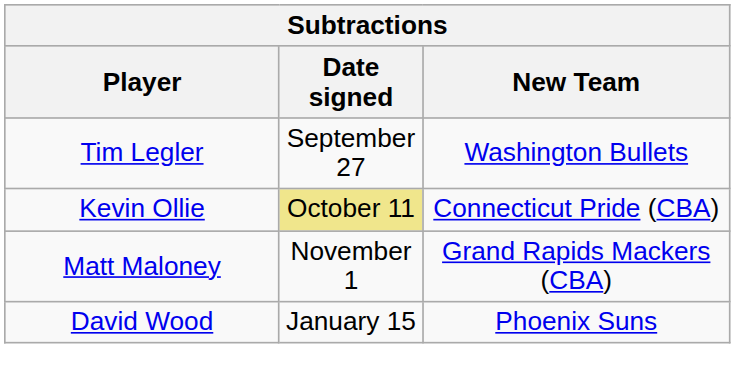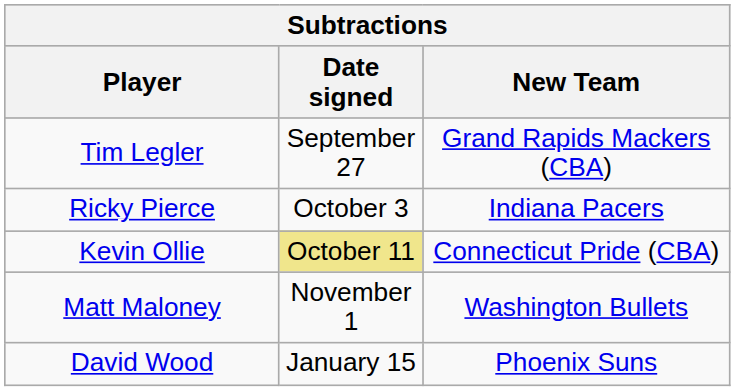 <table class="wikitable" style="text-align:center">
 <tr>
 <th colspan=3>Subtractions</th>
 </tr>
 <tr>
 <th style="width:160px">Player</th>
 <th style="width:80px">Date signed</th>
 <th style="width:180px">New Team</th>
 </tr>
 <tr>
 <td><a href='#'>Tim Legler</a></td>
 <td>September 27</td>
-<td><a href='#'>Washington Bullets</a></td>
+<td><a href='#'>Grand Rapids Mackers</a> (<a href='#'>CBA</a>)</td>
+</tr>
+<tr>
+<td><a href='#'>Ricky Pierce</a></td>
+<td>October 3</td>
+<td><a href='#'>Indiana Pacers</a></td>
 </tr>
 <tr>
 <td><a href='#'>Kevin Ollie</a></td>
 <td style="background: khaki;">October 11</td>
 <td><a href='#'>Connecticut Pride</a> (<a href='#'>CBA</a>)</td>
 </tr>
 <tr>
 <td><a href='#'>Matt Maloney</a></td>
 <td>November 1</td>
-<td><a href='#'>Grand Rapids Mackers</a> (<a href='#'>CBA</a>)</td>
+<td><a href='#'>Washington Bullets</a></td>
 </tr>
 <tr>
 <td><a href='#'>David Wood</a></td>
 <td>January 15</td>
 <td><a href='#'>Phoenix Suns</a></td>
 </tr>
 </table>
